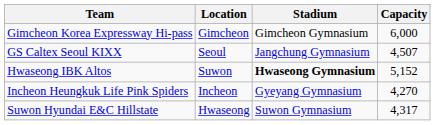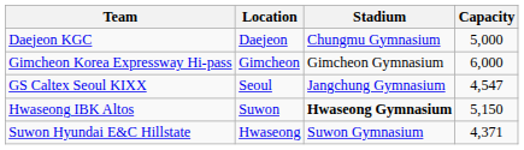 <table class="wikitable sortable" style="text-align: left;">
 <tr>
 <th>Team</th>
 <th>Location</th>
 <th>Stadium</th>
 <th>Capacity</th>
+</tr>
+<tr>
+<td><a href='#'>Daejeon KGC</a></td>
+<td><a href='#'>Daejeon</a></td>
+<td><a href='#'>Chungmu Gymnasium</a></td>
+<td align="center">5,000 <small> </small></td>
 </tr>
 <tr>
 <td><a href='#'>Gimcheon Korea Expressway Hi-pass</a></td>
 <td><a href='#'>Gimcheon</a></td>
 <td>Gimcheon Gymnasium</td>
 <td align="center">6,000</td>
 </tr>
 <tr>
 <td><a href='#'>GS Caltex Seoul KIXX</a></td>
 <td><a href='#'>Seoul</a></td>
 <td><a href='#'>Jangchung Gymnasium</a></td>
-<td align="center">4,507 <small> </small></td>
+<td align="center">4,547 <small> </small></td>
 </tr>
 <tr>
 <td><a href='#'>Hwaseong IBK Altos</a></td>
 <td><a href='#'>Suwon</a></td>
 <td><strong>Hwaseong Gymnasium</strong></td>
-<td align="center">5,152 <small>  </small></td>
-</tr>
-<tr>
-<td><a href='#'>Incheon Heungkuk Life Pink Spiders</a></td>
-<td><a href='#'>Incheon</a></td>
-<td><a href='#'>Gyeyang Gymnasium</a></td>
-<td align="center">4,270 <small>   </small></td>
+<td align="center">5,150 <small>  </small></td>
 </tr>
 <tr>
 <td><a href='#'>Suwon Hyundai E&C Hillstate</a></td>
 <td><a href='#'>Hwaseong</a></td>
 <td><a href='#'>Suwon Gymnasium</a></td>
-<td align="center">4,317 <small> </small></td>
+<td align="center">4,371 <small> </small></td>
 </tr>
 </table>
